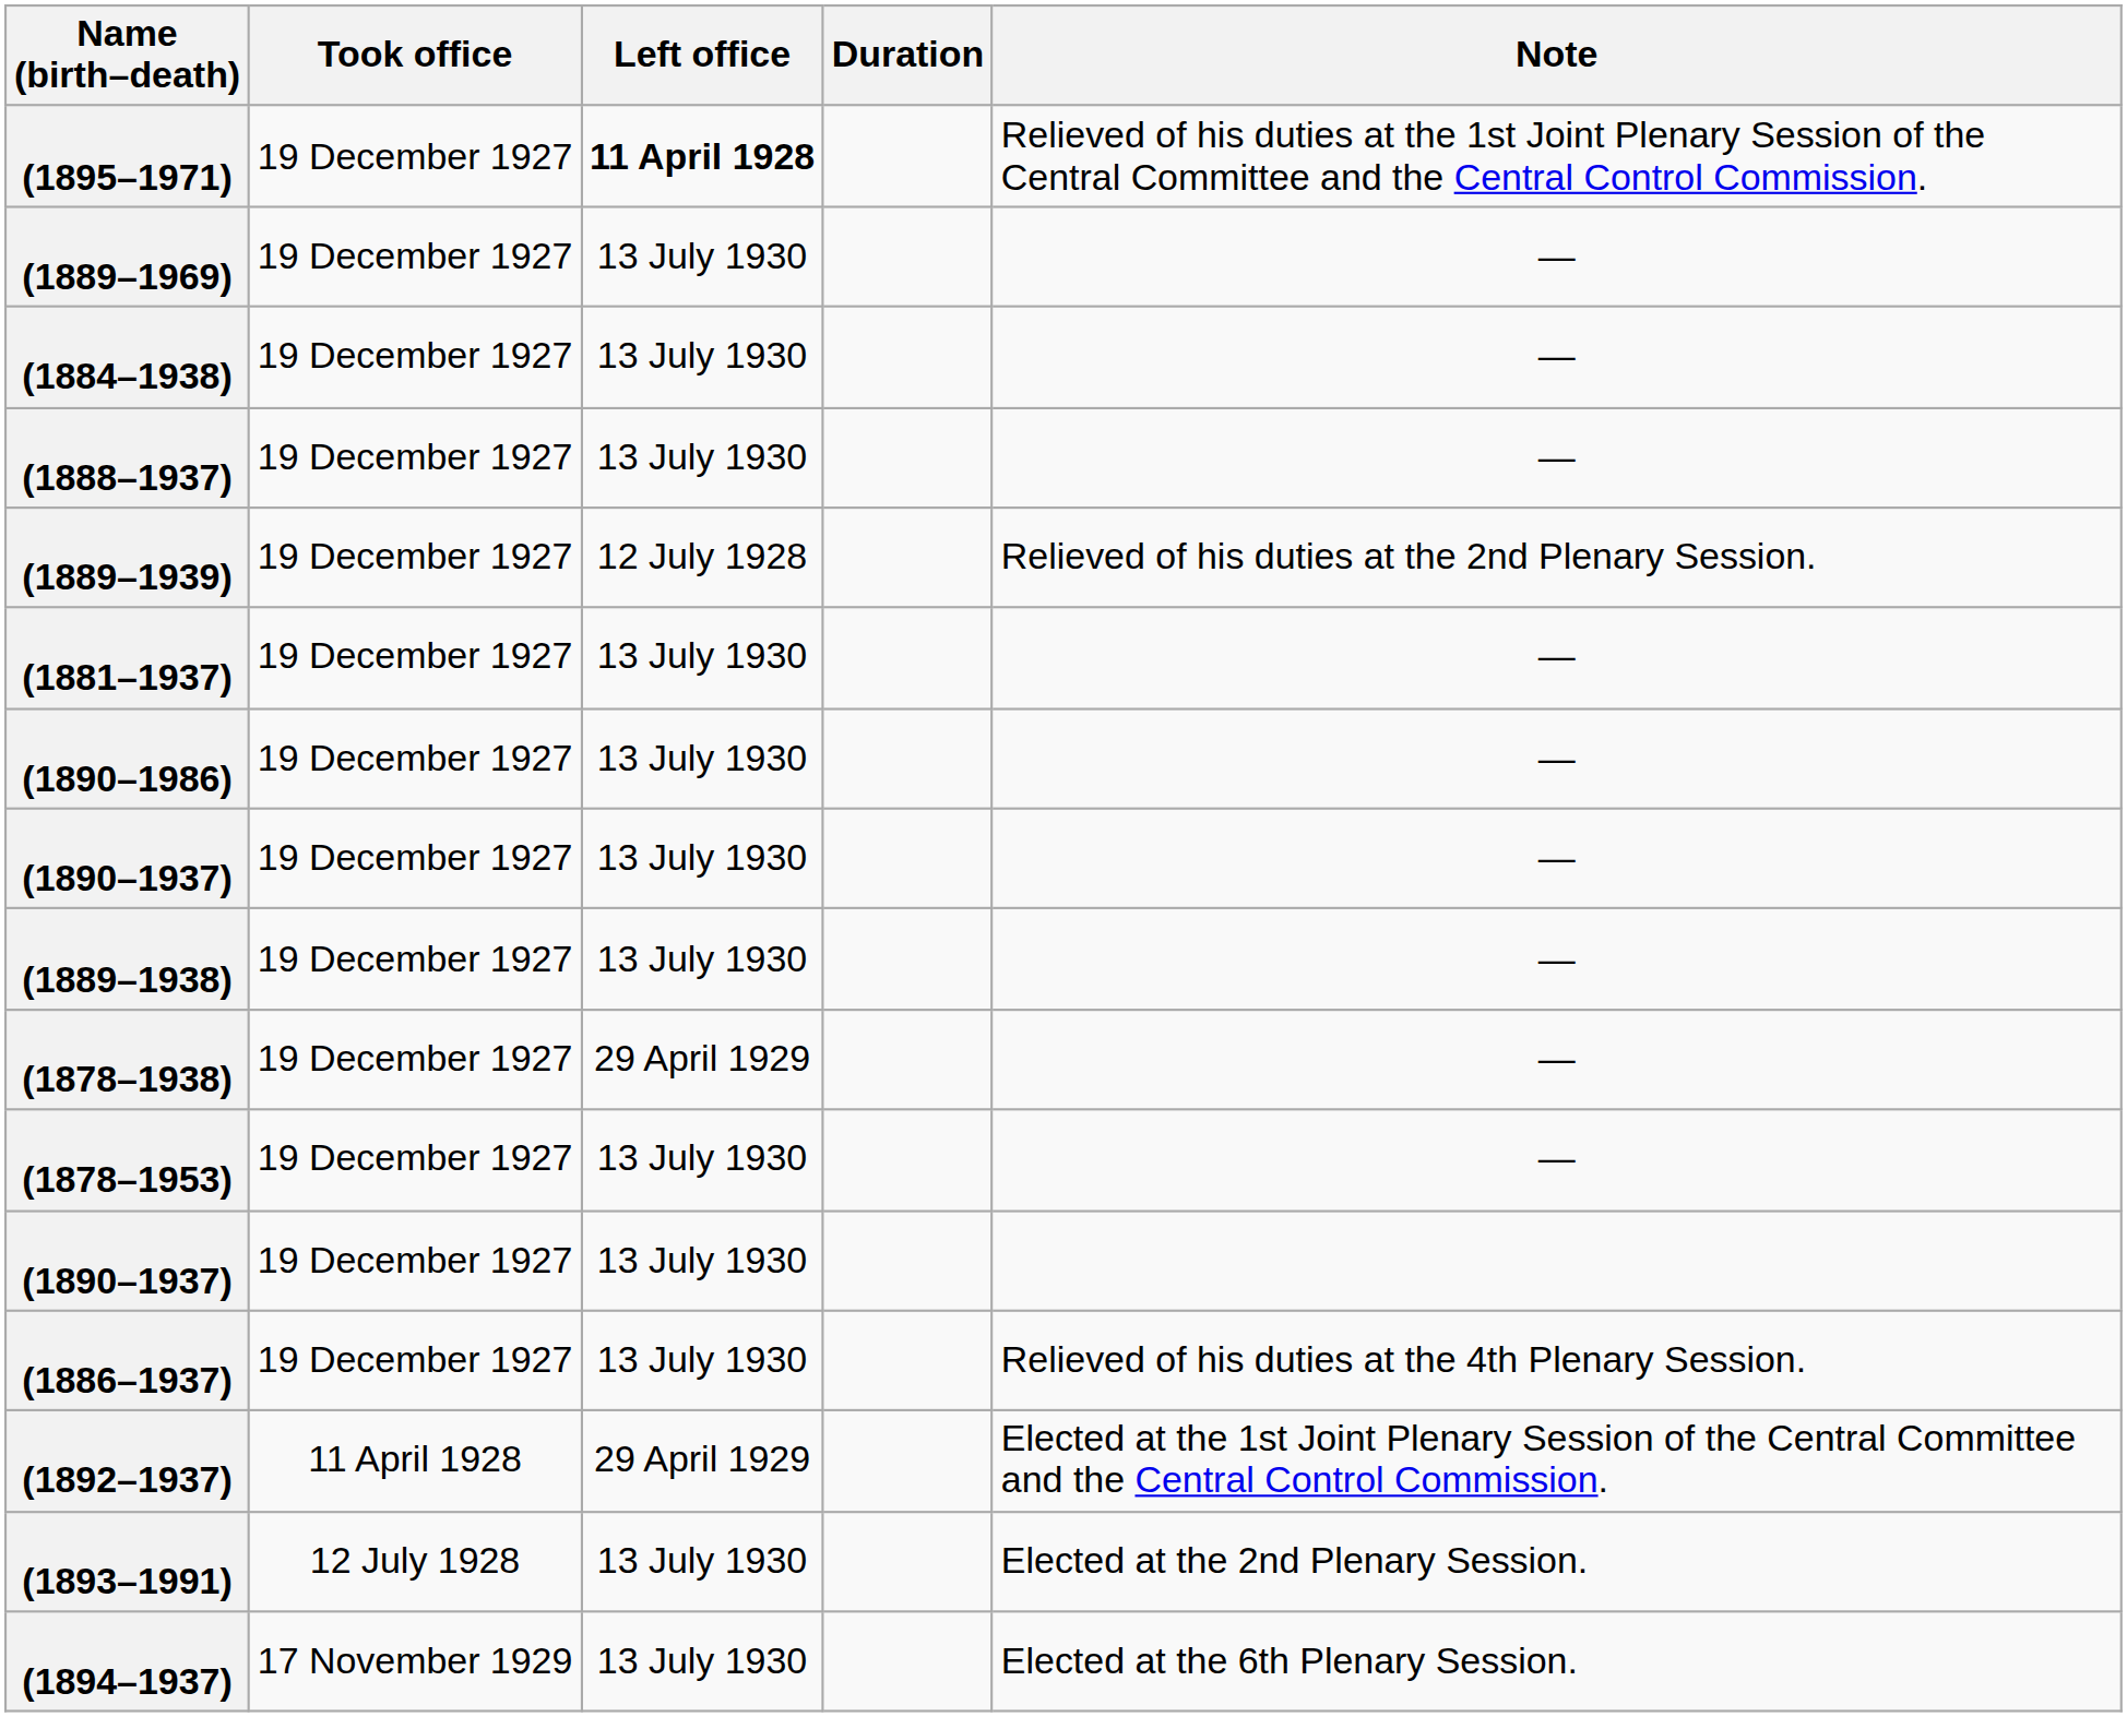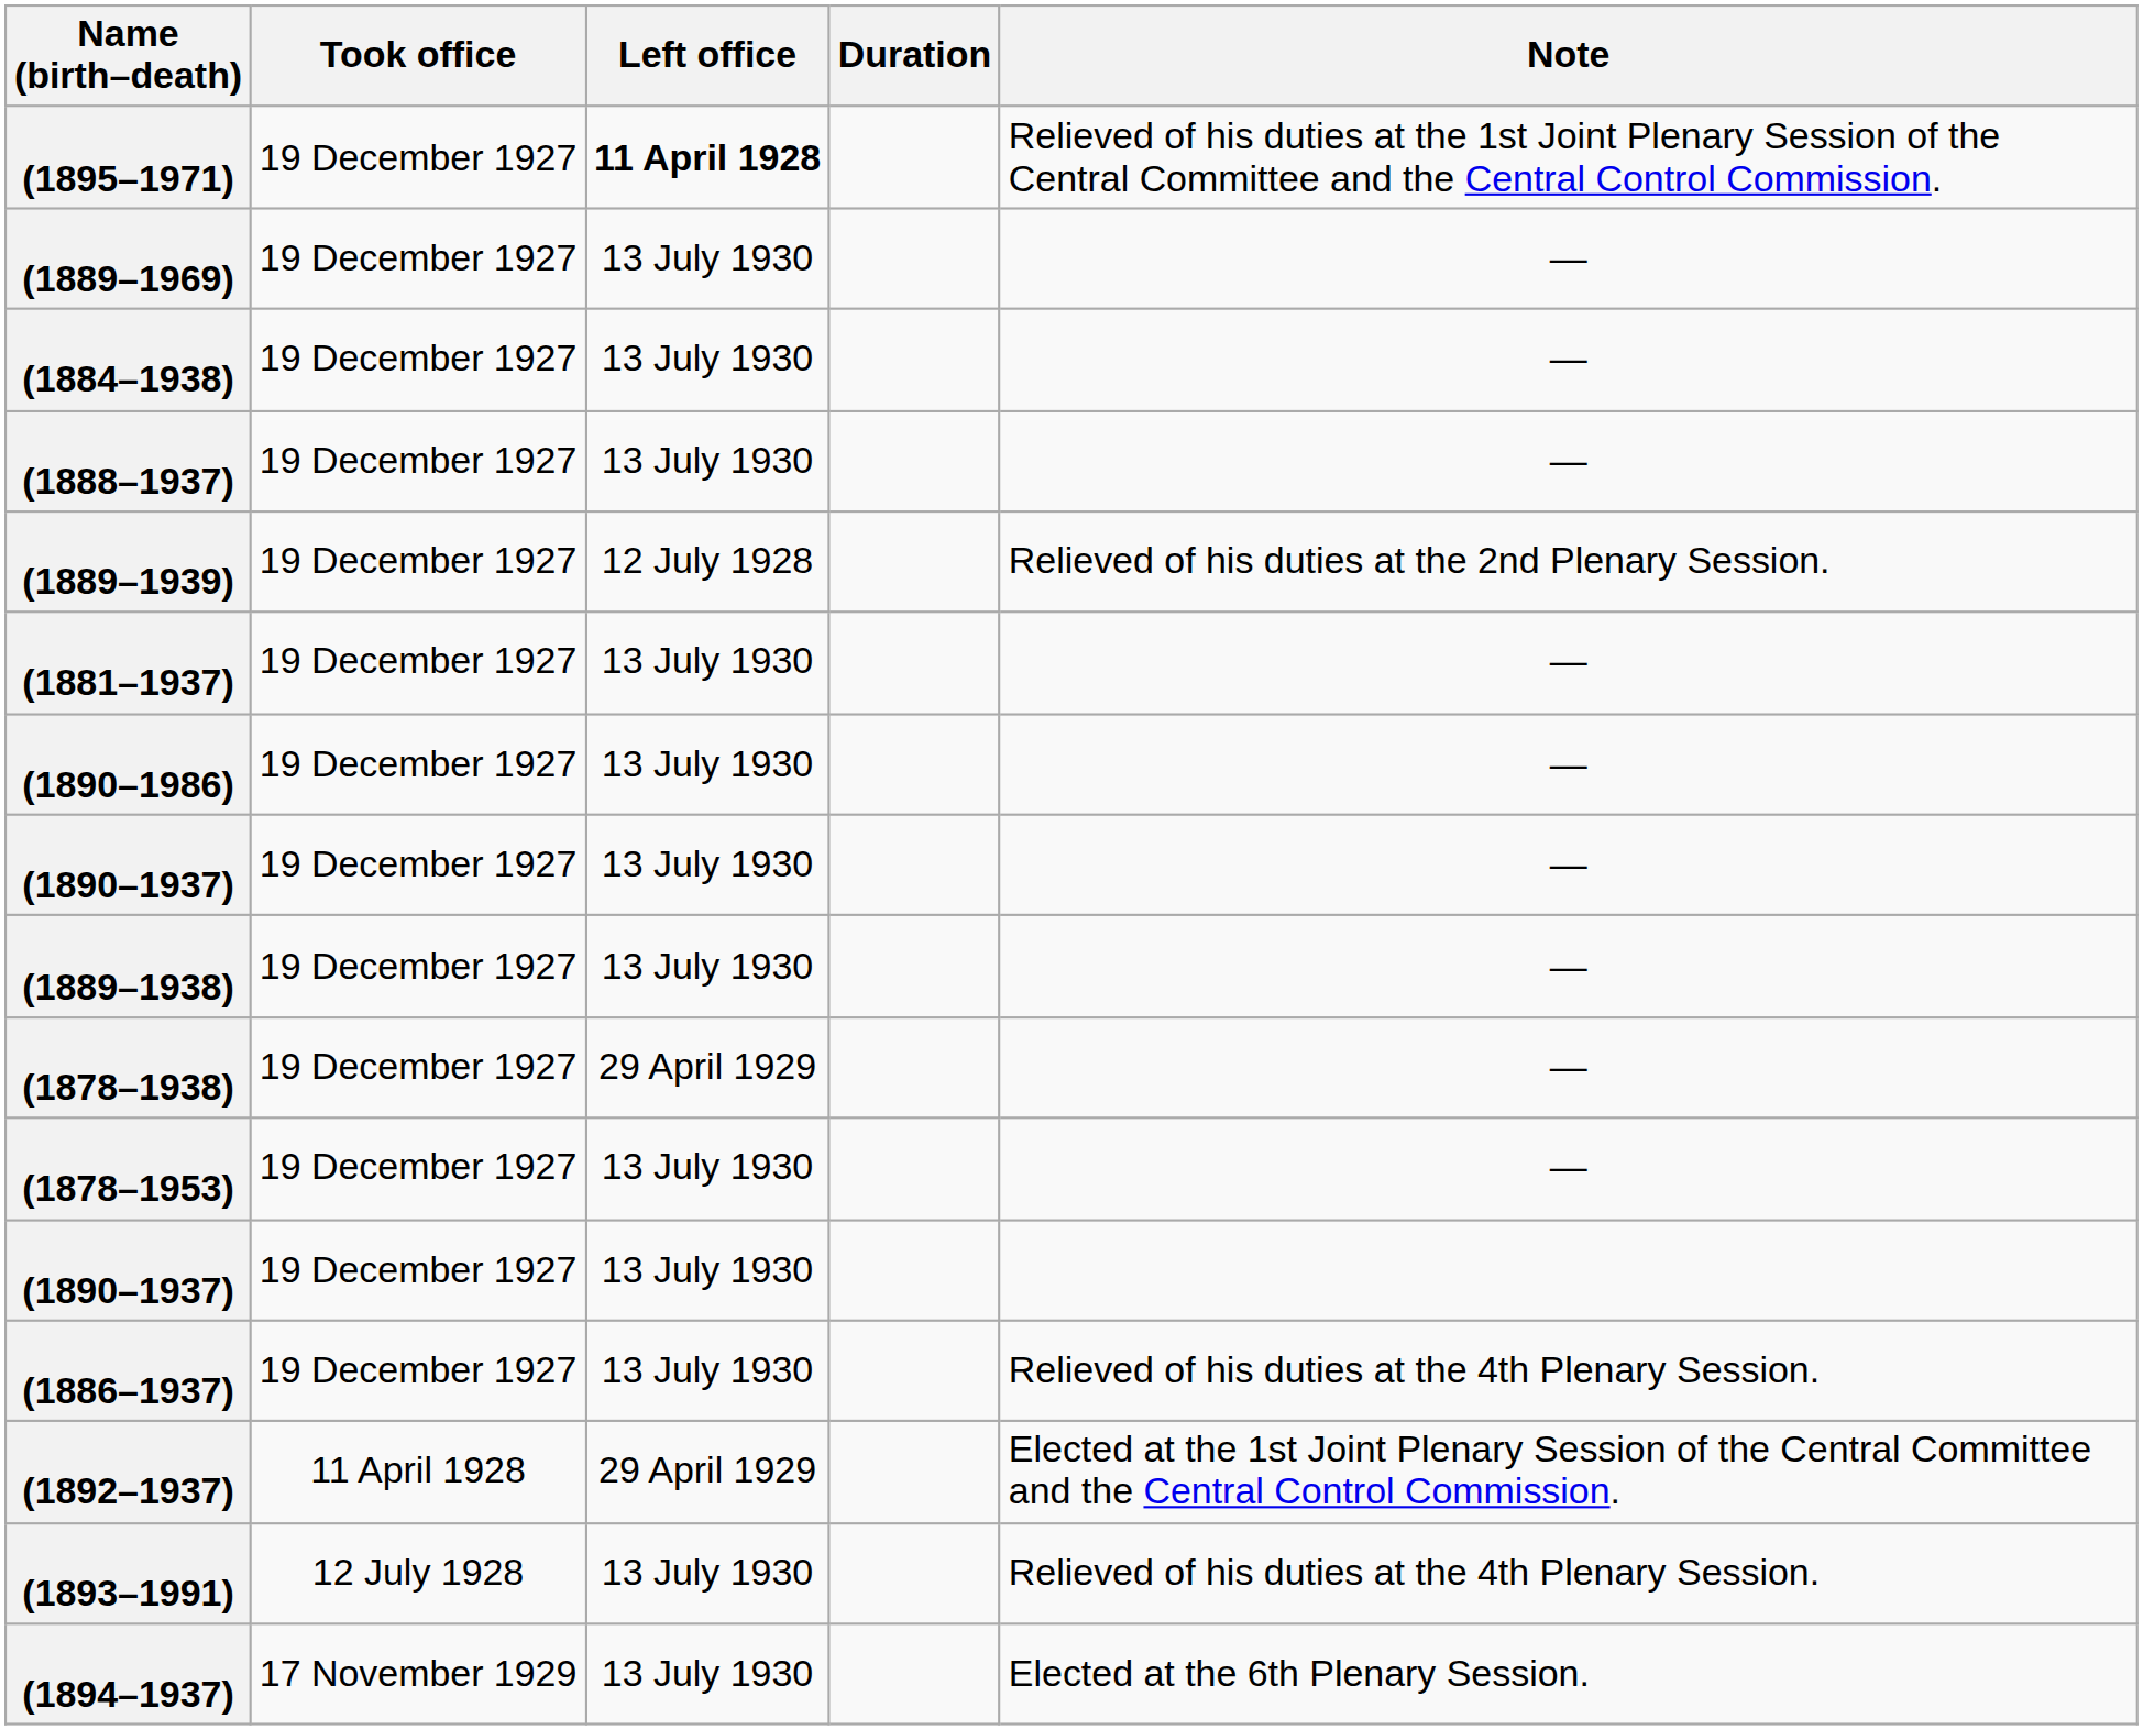 <table class="wikitable plainrowheaders sortable" style="text-align:center;" border="1">
 <tr>
 <th scope="col">Name<br>(birth–death)</th>
 <th scope="col">Took office</th>
 <th scope="col">Left office</th>
 <th scope="col">Duration</th>
 <th scope="col" style="width:30em;">Note</th>
 </tr>
 <tr>
 <th scope="row"><br>(1895–1971)</th>
 <td>19 December 1927</td>
 <td><strong>11 April 1928</strong></td>
 <td></td>
 <td align="left">Relieved of his duties at the 1st Joint Plenary Session of the Central Committee and the <a href='#'>Central Control Commission</a>.</td>
 </tr>
 <tr>
 <th scope="row"><br>(1889–1969)</th>
 <td>19 December 1927</td>
 <td>13 July 1930</td>
 <td></td>
 <td>—</td>
 </tr>
 <tr>
 <th scope="row"><br>(1884–1938)</th>
 <td>19 December 1927</td>
 <td>13 July 1930</td>
 <td></td>
 <td>—</td>
 </tr>
 <tr>
 <th scope="row"><br>(1888–1937)</th>
 <td>19 December 1927</td>
 <td>13 July 1930</td>
 <td></td>
 <td>—</td>
 </tr>
 <tr>
 <th scope="row"><br>(1889–1939)</th>
 <td>19 December 1927</td>
 <td>12 July 1928</td>
 <td></td>
 <td align="left">Relieved of his duties at the 2nd Plenary Session.</td>
 </tr>
 <tr>
 <th scope="row"><br>(1881–1937)</th>
 <td>19 December 1927</td>
 <td>13 July 1930</td>
 <td></td>
 <td>—</td>
 </tr>
 <tr>
 <th scope="row"><br>(1890–1986)</th>
 <td>19 December 1927</td>
 <td>13 July 1930</td>
 <td></td>
 <td>—</td>
 </tr>
 <tr>
 <th scope="row"><br>(1890–1937)</th>
 <td>19 December 1927</td>
 <td>13 July 1930</td>
 <td></td>
 <td>—</td>
 </tr>
 <tr>
 <th scope="row"><br>(1889–1938)</th>
 <td>19 December 1927</td>
 <td>13 July 1930</td>
 <td></td>
 <td>—</td>
 </tr>
 <tr>
 <th scope="row"><br>(1878–1938)</th>
 <td>19 December 1927</td>
 <td>29 April 1929</td>
 <td></td>
 <td>—</td>
 </tr>
 <tr>
 <th scope="row"><br>(1878–1953)</th>
 <td>19 December 1927</td>
 <td>13 July 1930</td>
 <td></td>
 <td>—</td>
 </tr>
 <tr>
 <th scope="row"><br>(1890–1937)</th>
 <td>19 December 1927</td>
 <td>13 July 1930</td>
 <td></td>
 </tr>
 <tr>
 <th scope="row"><br>(1886–1937)</th>
 <td>19 December 1927</td>
 <td>13 July 1930</td>
 <td></td>
 <td align="left">Relieved of his duties at the 4th Plenary Session.</td>
 </tr>
 <tr>
 <th scope="row"><br>(1892–1937)</th>
 <td>11 April 1928</td>
 <td>29 April 1929</td>
 <td></td>
 <td align="left">Elected at the 1st Joint Plenary Session of the Central Committee and the <a href='#'>Central Control Commission</a>.</td>
 </tr>
 <tr>
 <th scope="row"><br>(1893–1991)</th>
 <td>12 July 1928</td>
 <td>13 July 1930</td>
 <td></td>
-<td align="left">Elected at the 2nd Plenary Session.</td>
+<td align="left">Relieved of his duties at the 4th Plenary Session.</td>
 </tr>
 <tr>
 <th scope="row"><br>(1894–1937)</th>
 <td>17 November 1929</td>
 <td>13 July 1930</td>
 <td></td>
 <td align="left">Elected at the 6th Plenary Session.</td>
 </tr>
 </table>
